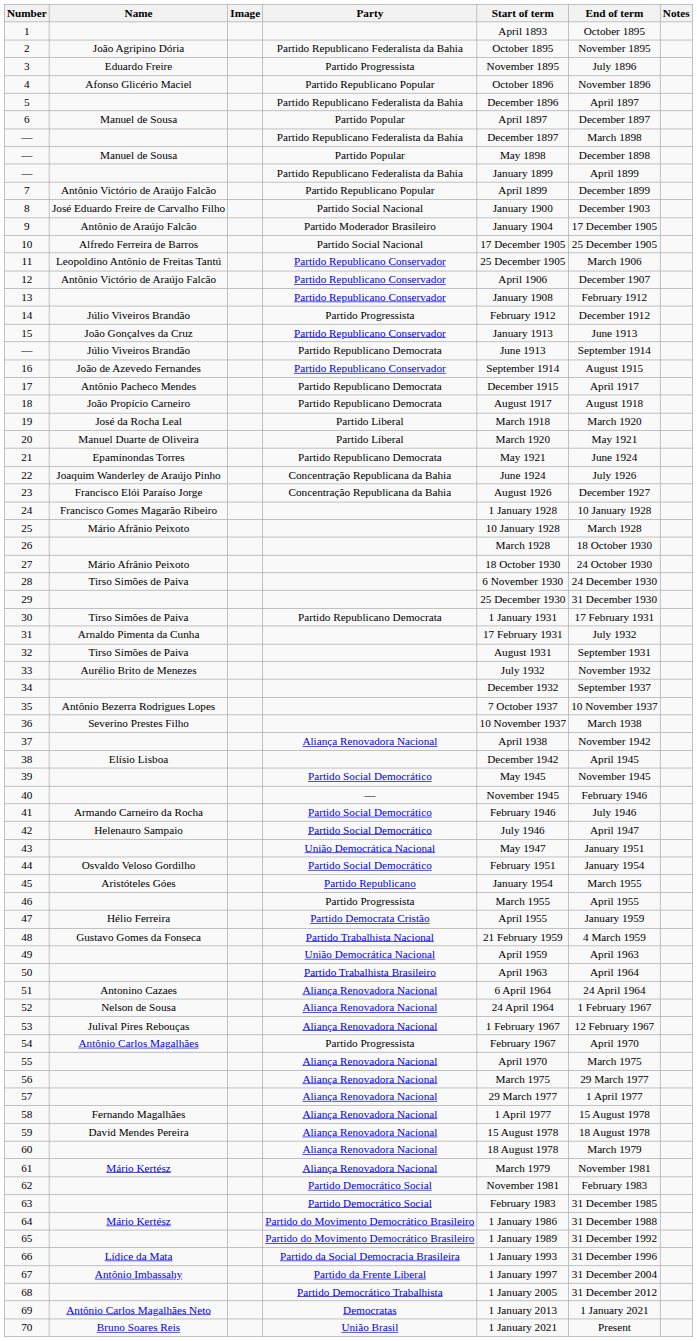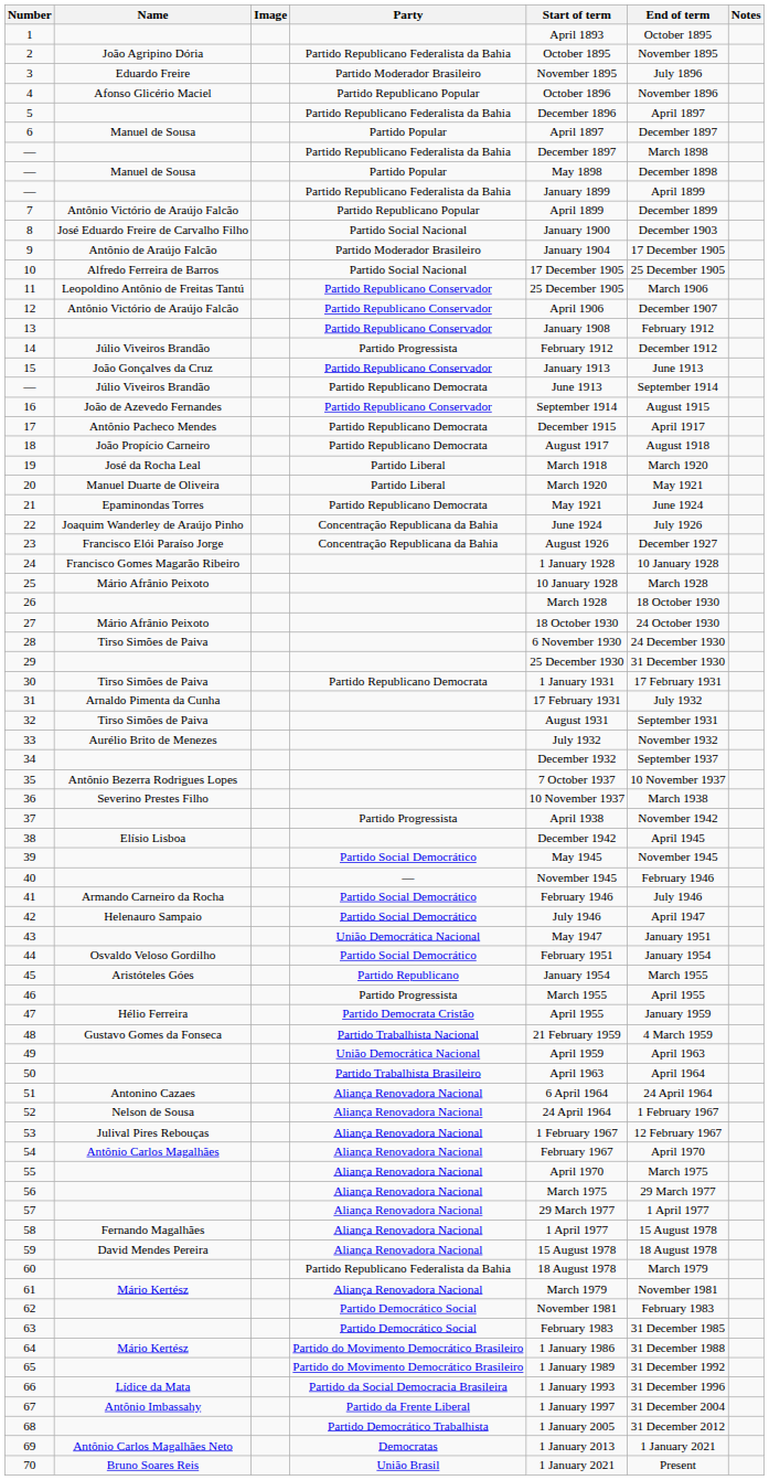 <table class="wikitable" style="text-align:center;">
 <tr>
 <th>Number</th>
 <th>Name</th>
 <th>Image</th>
 <th>Party</th>
 <th>Start of term</th>
 <th>End of term</th>
 <th>Notes</th>
 </tr>
 <tr>
 <td>1</td>
 <td></td>
 <td></td>
 <td></td>
 <td>April 1893</td>
 <td>October 1895</td>
 <td></td>
 </tr>
 <tr>
 <td>2</td>
 <td>João Agripino Dória</td>
 <td></td>
 <td>Partido Republicano Federalista da Bahia</td>
 <td>October 1895</td>
 <td>November 1895</td>
 <td></td>
 </tr>
 <tr>
 <td>3</td>
 <td>Eduardo Freire</td>
 <td></td>
-<td>Partido Progressista</td>
+<td>Partido Moderador Brasileiro</td>
 <td>November 1895</td>
 <td>July 1896</td>
 <td></td>
 </tr>
 <tr>
 <td>4</td>
 <td>Afonso Glicério Maciel</td>
 <td></td>
 <td>Partido Republicano Popular</td>
 <td>October 1896</td>
 <td>November 1896</td>
 <td></td>
 </tr>
 <tr>
 <td>5</td>
 <td></td>
 <td></td>
 <td>Partido Republicano Federalista da Bahia</td>
 <td>December 1896</td>
 <td>April 1897</td>
 <td></td>
 </tr>
 <tr>
 <td>6</td>
 <td>Manuel de Sousa</td>
 <td></td>
 <td>Partido Popular</td>
 <td>April 1897</td>
 <td>December 1897</td>
 <td></td>
 </tr>
 <tr>
 <td>—</td>
 <td></td>
 <td></td>
 <td>Partido Republicano Federalista da Bahia</td>
 <td>December 1897</td>
 <td>March 1898</td>
 <td></td>
 </tr>
 <tr>
 <td>—</td>
 <td>Manuel de Sousa</td>
 <td></td>
 <td>Partido Popular</td>
 <td>May 1898</td>
 <td>December 1898</td>
 <td></td>
 </tr>
 <tr>
 <td>—</td>
 <td></td>
 <td></td>
 <td>Partido Republicano Federalista da Bahia</td>
 <td>January 1899</td>
 <td>April 1899</td>
 <td></td>
 </tr>
 <tr>
 <td>7</td>
 <td>Antônio Victório de Araújo Falcão</td>
 <td></td>
 <td>Partido Republicano Popular</td>
 <td>April 1899</td>
 <td>December 1899</td>
 <td></td>
 </tr>
 <tr>
 <td>8</td>
 <td>José Eduardo Freire de Carvalho Filho</td>
 <td></td>
 <td>Partido Social Nacional</td>
 <td>January 1900</td>
 <td>December 1903</td>
 <td></td>
 </tr>
 <tr>
 <td>9</td>
 <td Antônio Vitório de Araújo Falcão>Antônio de Araújo Falcão</td>
 <td></td>
 <td>Partido Moderador Brasileiro</td>
 <td>January 1904</td>
 <td>17 December 1905</td>
 <td></td>
 </tr>
 <tr>
 <td>10</td>
 <td>Alfredo Ferreira de Barros</td>
 <td></td>
 <td>Partido Social Nacional</td>
 <td>17 December 1905</td>
 <td>25 December 1905</td>
 <td></td>
 </tr>
 <tr>
 <td>11</td>
 <td>Leopoldino Antônio de Freitas Tantú</td>
 <td></td>
 <td><a href='#'>Partido Republicano Conservador</a></td>
 <td>25 December 1905</td>
 <td>March 1906</td>
 <td></td>
 </tr>
 <tr>
 <td>12</td>
 <td>Antônio Victório de Araújo Falcão</td>
 <td></td>
 <td><a href='#'>Partido Republicano Conservador</a></td>
 <td>April 1906</td>
 <td>December 1907</td>
 <td></td>
 </tr>
 <tr>
 <td>13</td>
 <td></td>
 <td></td>
 <td><a href='#'>Partido Republicano Conservador</a></td>
 <td>January 1908</td>
 <td>February 1912</td>
 <td></td>
 </tr>
 <tr>
 <td>14</td>
 <td>Júlio Viveiros Brandão</td>
 <td></td>
 <td>Partido Progressista</td>
 <td>February 1912</td>
 <td>December 1912</td>
 <td></td>
 </tr>
 <tr>
 <td>15</td>
 <td>João Gonçalves da Cruz</td>
 <td></td>
 <td><a href='#'>Partido Republicano Conservador</a></td>
 <td>January 1913</td>
 <td>June 1913</td>
 <td></td>
 </tr>
 <tr>
 <td>—</td>
 <td>Júlio Viveiros Brandão</td>
 <td></td>
 <td>Partido Republicano Democrata</td>
 <td>June 1913</td>
 <td>September 1914</td>
 <td></td>
 </tr>
 <tr>
 <td>16</td>
 <td>João de Azevedo Fernandes</td>
 <td></td>
 <td><a href='#'>Partido Republicano Conservador</a></td>
 <td>September 1914</td>
 <td>August 1915</td>
 <td></td>
 </tr>
 <tr>
 <td>17</td>
 <td>Antônio Pacheco Mendes</td>
 <td></td>
 <td>Partido Republicano Democrata</td>
 <td>December 1915</td>
 <td>April 1917</td>
 <td></td>
 </tr>
 <tr>
 <td>18</td>
 <td>João Propício Carneiro</td>
 <td></td>
 <td>Partido Republicano Democrata</td>
 <td>August 1917</td>
 <td>August 1918</td>
 <td></td>
 </tr>
 <tr>
 <td>19</td>
 <td>José da Rocha Leal</td>
 <td></td>
 <td>Partido Liberal</td>
 <td>March 1918</td>
 <td>March 1920</td>
 <td></td>
 </tr>
 <tr>
 <td>20</td>
 <td>Manuel Duarte de Oliveira</td>
 <td></td>
 <td>Partido Liberal</td>
 <td>March 1920</td>
 <td>May 1921</td>
 <td></td>
 </tr>
 <tr>
 <td>21</td>
 <td>Epaminondas Torres</td>
 <td></td>
 <td>Partido Republicano Democrata</td>
 <td>May 1921</td>
 <td>June 1924</td>
 <td></td>
 </tr>
 <tr>
 <td>22</td>
 <td>Joaquim Wanderley de Araújo Pinho</td>
 <td></td>
 <td>Concentração Republicana da Bahia</td>
 <td>June 1924</td>
 <td>July 1926</td>
 <td></td>
 </tr>
 <tr>
 <td>23</td>
 <td>Francisco Elói Paraíso Jorge</td>
 <td></td>
 <td>Concentração Republicana da Bahia</td>
 <td>August 1926</td>
 <td>December 1927</td>
 <td></td>
 </tr>
 <tr>
 <td>24</td>
 <td>Francisco Gomes Magarão Ribeiro</td>
 <td></td>
 <td></td>
 <td>1 January 1928</td>
 <td>10 January 1928</td>
 <td></td>
 </tr>
 <tr>
 <td>25</td>
 <td>Mário Afrânio Peixoto</td>
 <td></td>
 <td></td>
 <td>10 January 1928</td>
 <td>March 1928</td>
 <td></td>
 </tr>
 <tr>
 <td>26</td>
 <td></td>
 <td></td>
 <td></td>
 <td>March 1928</td>
 <td>18 October 1930</td>
 <td></td>
 </tr>
 <tr>
 <td>27</td>
 <td>Mário Afrânio Peixoto</td>
 <td></td>
 <td></td>
 <td>18 October 1930</td>
 <td>24 October 1930</td>
 <td></td>
 </tr>
 <tr>
 <td>28</td>
 <td>Tirso Simões de Paiva</td>
 <td></td>
 <td></td>
 <td>6 November 1930</td>
 <td>24 December 1930</td>
 <td></td>
 </tr>
 <tr>
 <td>29</td>
 <td></td>
 <td></td>
 <td></td>
 <td>25 December 1930</td>
 <td>31 December 1930</td>
 <td></td>
 </tr>
 <tr>
 <td>30</td>
 <td>Tirso Simões de Paiva</td>
 <td></td>
 <td>Partido Republicano Democrata</td>
 <td>1 January 1931</td>
 <td>17 February 1931</td>
 <td></td>
 </tr>
 <tr>
 <td>31</td>
 <td>Arnaldo Pimenta da Cunha</td>
 <td></td>
 <td></td>
 <td>17 February 1931</td>
 <td>July 1932</td>
 <td></td>
 </tr>
 <tr>
 <td>32</td>
 <td>Tirso Simões de Paiva</td>
 <td></td>
 <td></td>
 <td>August 1931</td>
 <td>September 1931</td>
 <td></td>
 </tr>
 <tr>
 <td>33</td>
 <td>Aurélio Brito de Menezes</td>
 <td></td>
 <td></td>
 <td>July 1932</td>
 <td>November 1932</td>
 <td></td>
 </tr>
 <tr>
 <td>34</td>
 <td></td>
 <td></td>
 <td></td>
 <td>December 1932</td>
 <td>September 1937</td>
 <td></td>
 </tr>
 <tr>
 <td>35</td>
 <td>Antônio Bezerra Rodrigues Lopes</td>
 <td></td>
 <td></td>
 <td>7 October 1937</td>
 <td>10 November 1937</td>
 <td></td>
 </tr>
 <tr>
 <td>36</td>
 <td>Severino Prestes Filho</td>
 <td></td>
 <td></td>
 <td>10 November 1937</td>
 <td>March 1938</td>
 <td></td>
 </tr>
 <tr>
 <td>37</td>
 <td></td>
 <td></td>
-<td><a href='#'>Aliança Renovadora Nacional</a></td>
+<td>Partido Progressista</td>
 <td>April 1938</td>
 <td>November 1942</td>
 <td></td>
 </tr>
 <tr>
 <td>38</td>
 <td>Elísio Lisboa</td>
 <td></td>
 <td></td>
 <td>December 1942</td>
 <td>April 1945</td>
 <td></td>
 </tr>
 <tr>
 <td>39</td>
 <td></td>
 <td></td>
 <td><a href='#'>Partido Social Democrático</a></td>
 <td>May 1945</td>
 <td>November 1945</td>
 <td></td>
 </tr>
 <tr>
 <td>40</td>
 <td></td>
 <td></td>
 <td>—</td>
 <td>November 1945</td>
 <td>February 1946</td>
 <td></td>
 </tr>
 <tr>
 <td>41</td>
 <td>Armando Carneiro da Rocha</td>
 <td></td>
 <td><a href='#'>Partido Social Democrático</a></td>
 <td>February 1946</td>
 <td>July 1946</td>
 <td></td>
 </tr>
 <tr>
 <td>42</td>
 <td>Helenauro Sampaio</td>
 <td></td>
 <td><a href='#'>Partido Social Democrático</a></td>
 <td>July 1946</td>
 <td>April 1947</td>
 <td></td>
 </tr>
 <tr>
 <td>43</td>
 <td></td>
 <td></td>
 <td><a href='#'>União Democrática Nacional</a></td>
 <td>May 1947</td>
 <td>January 1951</td>
 <td></td>
 </tr>
 <tr>
 <td>44</td>
 <td>Osvaldo Veloso Gordilho</td>
 <td></td>
 <td><a href='#'>Partido Social Democrático</a></td>
 <td>February 1951</td>
 <td>January 1954</td>
 <td></td>
 </tr>
 <tr>
 <td>45</td>
 <td>Aristóteles Góes</td>
 <td></td>
 <td><a href='#'>Partido Republicano</a></td>
 <td>January 1954</td>
 <td>March 1955</td>
 <td></td>
 </tr>
 <tr>
 <td>46</td>
 <td></td>
 <td></td>
 <td>Partido Progressista</td>
 <td>March 1955</td>
 <td>April 1955</td>
 <td></td>
 </tr>
 <tr>
 <td>47</td>
 <td>Hélio Ferreira</td>
 <td></td>
 <td><a href='#'>Partido Democrata Cristão</a></td>
 <td>April 1955</td>
 <td>January 1959</td>
 <td></td>
 </tr>
 <tr>
 <td>48</td>
 <td>Gustavo Gomes da Fonseca</td>
 <td></td>
 <td><a href='#'>Partido Trabalhista Nacional</a></td>
 <td>21 February 1959</td>
 <td>4 March 1959</td>
 <td></td>
 </tr>
 <tr>
 <td>49</td>
 <td></td>
 <td></td>
 <td><a href='#'>União Democrática Nacional</a></td>
 <td>April 1959</td>
 <td>April 1963</td>
 <td></td>
 </tr>
 <tr>
 <td>50</td>
 <td></td>
 <td></td>
 <td><a href='#'>Partido Trabalhista Brasileiro</a></td>
 <td>April 1963</td>
 <td>April 1964</td>
 <td></td>
 </tr>
 <tr>
 <td>51</td>
 <td>Antonino Cazaes</td>
 <td></td>
 <td><a href='#'>Aliança Renovadora Nacional</a></td>
 <td>6 April 1964</td>
 <td>24 April 1964</td>
 <td></td>
 </tr>
 <tr>
 <td>52</td>
 <td>Nelson de Sousa</td>
 <td></td>
 <td><a href='#'>Aliança Renovadora Nacional</a></td>
 <td>24 April 1964</td>
 <td>1 February 1967</td>
 <td></td>
 </tr>
 <tr>
 <td>53</td>
 <td>Julival Pires Rebouças</td>
 <td></td>
 <td><a href='#'>Aliança Renovadora Nacional</a></td>
 <td>1 February 1967</td>
 <td>12 February 1967</td>
 <td></td>
 </tr>
 <tr>
 <td>54</td>
 <td><a href='#'>Antônio Carlos Magalhães</a></td>
 <td></td>
-<td>Partido Progressista</td>
+<td><a href='#'>Aliança Renovadora Nacional</a></td>
 <td>February 1967</td>
 <td>April 1970</td>
 <td></td>
 </tr>
 <tr>
 <td>55</td>
 <td></td>
 <td></td>
 <td><a href='#'>Aliança Renovadora Nacional</a></td>
 <td>April 1970</td>
 <td>March 1975</td>
 <td></td>
 </tr>
 <tr>
 <td>56</td>
 <td></td>
 <td></td>
 <td><a href='#'>Aliança Renovadora Nacional</a></td>
 <td>March 1975</td>
 <td>29 March 1977</td>
 <td></td>
 </tr>
 <tr>
 <td>57</td>
 <td></td>
 <td></td>
 <td><a href='#'>Aliança Renovadora Nacional</a></td>
 <td>29 March 1977</td>
 <td>1 April 1977</td>
 <td></td>
 </tr>
 <tr>
 <td>58</td>
 <td>Fernando Magalhães</td>
 <td></td>
 <td><a href='#'>Aliança Renovadora Nacional</a></td>
 <td>1 April 1977</td>
 <td>15 August 1978</td>
 <td></td>
 </tr>
 <tr>
 <td>59</td>
 <td>David Mendes Pereira</td>
 <td></td>
 <td><a href='#'>Aliança Renovadora Nacional</a></td>
 <td>15 August 1978</td>
 <td>18 August 1978</td>
 <td></td>
 </tr>
 <tr>
 <td>60</td>
 <td></td>
 <td></td>
-<td><a href='#'>Aliança Renovadora Nacional</a></td>
+<td>Partido Republicano Federalista da Bahia</td>
 <td>18 August 1978</td>
 <td>March 1979</td>
 <td></td>
 </tr>
 <tr>
 <td>61</td>
 <td><a href='#'>Mário Kertész</a></td>
 <td></td>
 <td><a href='#'>Aliança Renovadora Nacional</a></td>
 <td>March 1979</td>
 <td>November 1981</td>
 <td></td>
 </tr>
 <tr>
 <td>62</td>
 <td></td>
 <td></td>
 <td><a href='#'>Partido Democrático Social</a></td>
 <td>November 1981</td>
 <td>February 1983</td>
 <td></td>
 </tr>
 <tr>
 <td>63</td>
 <td></td>
 <td></td>
 <td><a href='#'>Partido Democrático Social</a></td>
 <td>February 1983</td>
 <td>31 December 1985</td>
 <td></td>
 </tr>
 <tr>
 <td>64</td>
 <td><a href='#'>Mário Kertész</a></td>
 <td></td>
 <td><a href='#'>Partido do Movimento Democrático Brasileiro</a></td>
 <td>1 January 1986</td>
 <td>31 December 1988</td>
 <td></td>
 </tr>
 <tr>
 <td>65</td>
 <td></td>
 <td></td>
 <td><a href='#'>Partido do Movimento Democrático Brasileiro</a></td>
 <td>1 January 1989</td>
 <td>31 December 1992</td>
 <td></td>
 </tr>
 <tr>
 <td>66</td>
 <td><a href='#'>Lídice da Mata</a></td>
 <td></td>
 <td><a href='#'>Partido da Social Democracia Brasileira</a></td>
 <td>1 January 1993</td>
 <td>31 December 1996</td>
 <td></td>
 </tr>
 <tr>
 <td>67</td>
 <td><a href='#'>Antônio Imbassahy</a></td>
 <td></td>
 <td><a href='#'>Partido da Frente Liberal</a></td>
 <td>1 January 1997</td>
 <td>31 December 2004</td>
 <td></td>
 </tr>
 <tr>
 <td>68</td>
 <td></td>
 <td></td>
 <td><a href='#'>Partido Democrático Trabalhista</a></td>
 <td>1 January 2005</td>
 <td>31 December 2012</td>
 <td></td>
 </tr>
 <tr>
 <td>69</td>
 <td><a href='#'>Antônio Carlos Magalhães Neto</a></td>
 <td></td>
 <td><a href='#'>Democratas</a></td>
 <td>1 January 2013</td>
 <td>1 January 2021</td>
 <td></td>
 </tr>
 <tr>
 <td>70</td>
 <td><a href='#'>Bruno Soares Reis</a></td>
 <td></td>
 <td><a href='#'>União Brasil</a></td>
 <td>1 January 2021</td>
 <td>Present</td>
 <td></td>
 </tr>
 </table>
